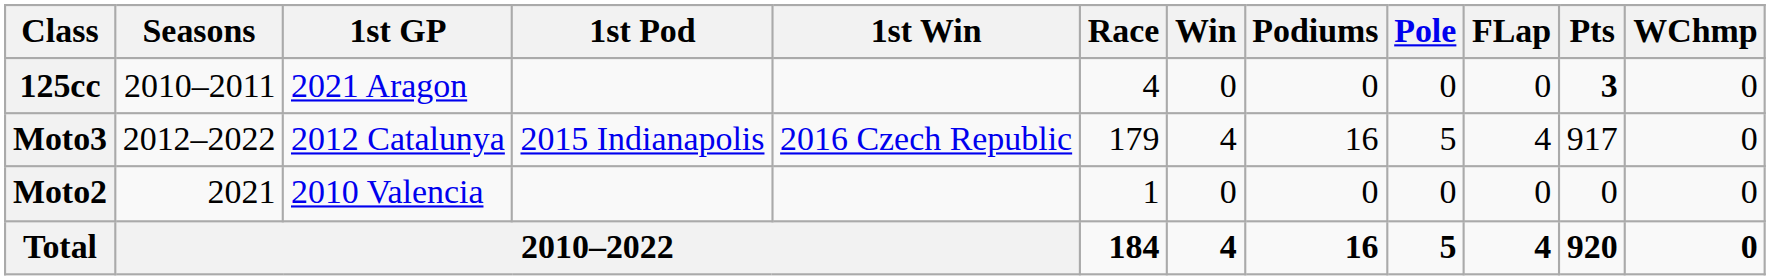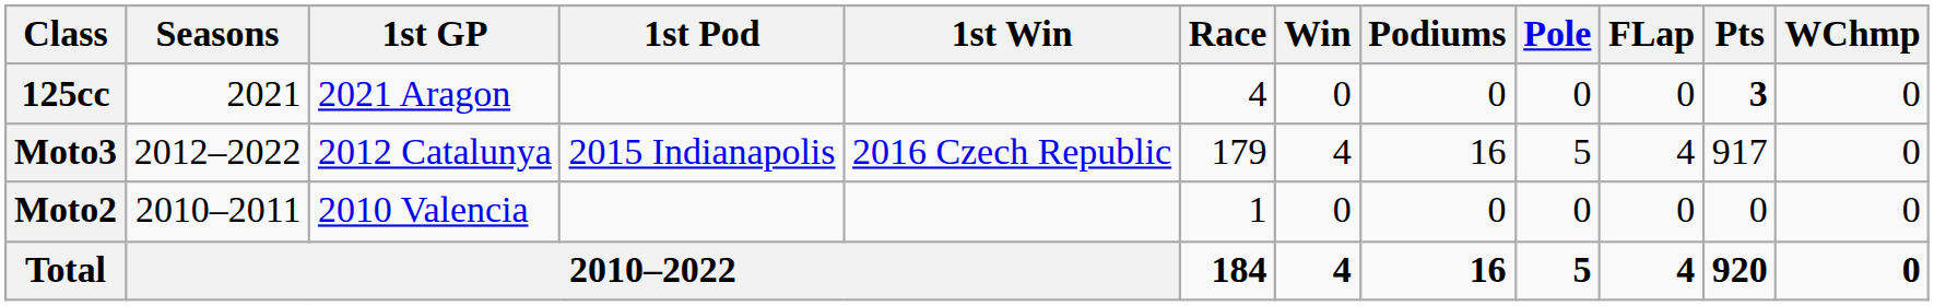 <table class="wikitable" style=text-align:right>
 <tr>
 <th>Class</th>
 <th>Seasons</th>
 <th>1st GP</th>
 <th>1st Pod</th>
 <th>1st Win</th>
 <th>Race</th>
 <th>Win</th>
 <th>Podiums</th>
 <th><a href='#'>Pole</a></th>
 <th>FLap</th>
 <th>Pts</th>
 <th>WChmp</th>
 </tr>
 <tr>
 <th>125cc</th>
-<td>2010–2011</td>
+<td>2021</td>
 <td align="left"><a href='#'>2021 Aragon</a></td>
 <td align="left"></td>
 <td align="left"></td>
 <td>4</td>
 <td>0</td>
 <td>0</td>
 <td>0</td>
 <td>0</td>
 <td><strong>3</strong></td>
 <td>0</td>
 </tr>
 <tr>
 <th>Moto3</th>
 <td>2012–2022</td>
 <td align="left"><a href='#'>2012 Catalunya</a></td>
 <td align="left"><a href='#'>2015 Indianapolis</a></td>
 <td align="left"><a href='#'>2016 Czech Republic</a></td>
 <td>179</td>
 <td>4</td>
 <td>16</td>
 <td>5</td>
 <td>4</td>
 <td>917</td>
 <td>0</td>
 </tr>
 <tr>
 <th>Moto2</th>
-<td>2021</td>
+<td>2010–2011</td>
 <td align="left"><a href='#'>2010 Valencia</a></td>
 <td align="left"></td>
 <td align="left"></td>
 <td>1</td>
 <td>0</td>
 <td>0</td>
 <td>0</td>
 <td>0</td>
 <td>0</td>
 <td>0</td>
 </tr>
 <tr>
 <th>Total</th>
 <th colspan=4>2010–2022</th>
 <td><strong>184</strong></td>
 <td><strong>4</strong></td>
 <td><strong>16</strong></td>
 <td><strong>5</strong></td>
 <td><strong>4</strong></td>
 <td><strong>920</strong></td>
 <td><strong>0</strong></td>
 </tr>
 </table>
